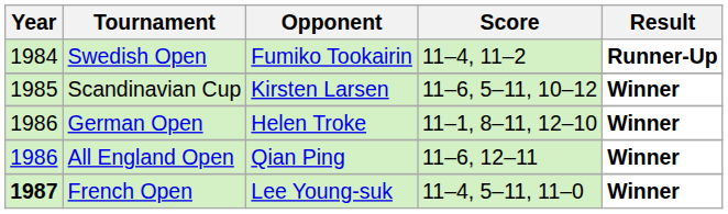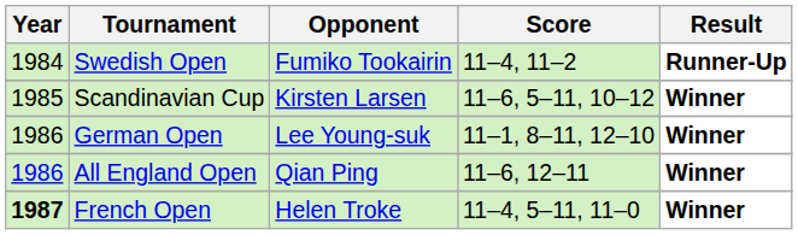 <table class="sortable wikitable" style="font-size: 90%;">
 <tr>
 <th>Year</th>
 <th>Tournament</th>
 <th>Opponent</th>
 <th>Score</th>
 <th>Result</th>
 </tr>
 <tr style="background:#D4F1C5">
 <td align="center">1984</td>
 <td align="left"><a href='#'>Swedish Open</a></td>
 <td align="left"> <a href='#'>Fumiko Tookairin</a></td>
 <td align="left">11–4, 11–2</td>
 <td style="text-align:left; background: white"> <strong>Runner-Up</strong></td>
 </tr>
 <tr>
 </tr>
 <tr style="background:#D4F1C5">
 <td align="center">1985</td>
 <td align="left">Scandinavian Cup</td>
 <td align="left"> <a href='#'>Kirsten Larsen</a></td>
 <td align="left">11–6, 5–11, 10–12</td>
 <td style="text-align:left; background: white"> <strong>Winner</strong></td>
 </tr>
 <tr>
 </tr>
 <tr style="background:#D4F1C5">
 <td align="center">1986</td>
 <td align="left"><a href='#'>German Open</a></td>
-<td align="left"> <a href='#'>Helen Troke</a></td>
+<td align="left"> <a href='#'>Lee Young-suk</a></td>
 <td align="left">11–1, 8–11, 12–10</td>
 <td style="text-align:left; background: white"> <strong>Winner</strong></td>
 </tr>
 <tr>
 </tr>
 <tr style="background:#D4F1C5">
 <td align="center"><a href='#'>1986</a></td>
 <td align="left"><a href='#'>All England Open</a></td>
 <td align="left"> <a href='#'>Qian Ping</a></td>
 <td align="left">11–6, 12–11</td>
 <td style="text-align:left; background: white"> <strong>Winner</strong></td>
 </tr>
 <tr>
 </tr>
 <tr style="background:#D4F1C5">
 <td align="center"><strong>1987</strong></td>
 <td align="left"><a href='#'>French Open</a></td>
-<td align="left"> <a href='#'>Lee Young-suk</a></td>
+<td align="left"> <a href='#'>Helen Troke</a></td>
 <td align="left">11–4, 5–11, 11–0</td>
 <td style="text-align:left; background: white"> <strong>Winner</strong></td>
 </tr>
 </table>
